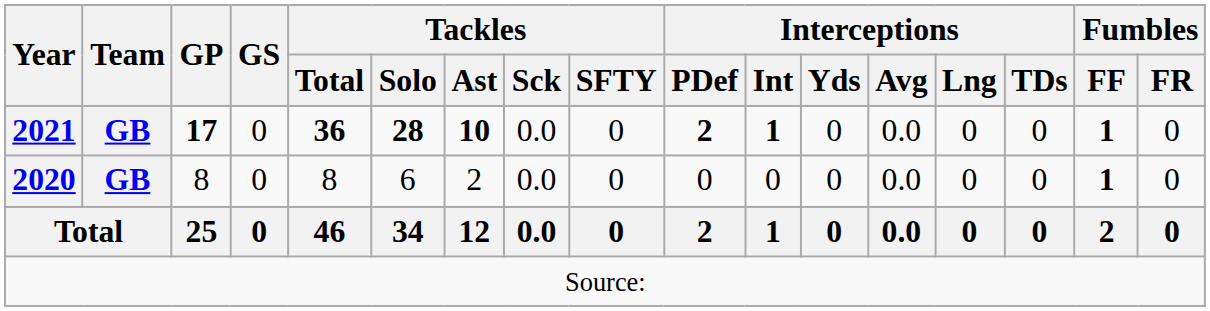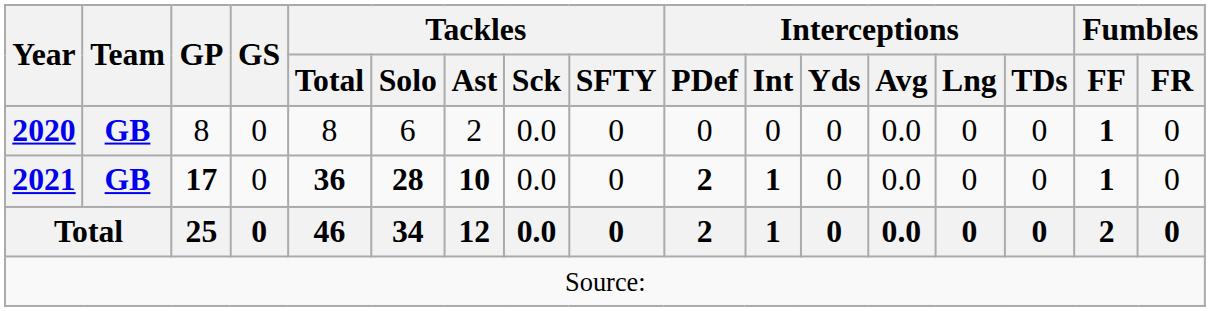 <table class="wikitable" style="text-align: center;">
 <tr>
 <th rowspan=2>Year</th>
 <th rowspan=2>Team</th>
 <th rowspan=2>GP</th>
 <th rowspan=2>GS</th>
 <th colspan=5>Tackles</th>
 <th colspan=6>Interceptions</th>
 <th colspan=2>Fumbles</th>
 </tr>
 <tr>
 <th>Total</th>
 <th>Solo</th>
 <th>Ast</th>
 <th>Sck</th>
 <th>SFTY</th>
 <th>PDef</th>
 <th>Int</th>
 <th>Yds</th>
 <th>Avg</th>
 <th>Lng</th>
 <th>TDs</th>
 <th>FF</th>
 <th>FR</th>
 </tr>
 <tr>
+<th><a href='#'>2020</a></th>
+<th><a href='#'>GB</a></th>
+<td>8</td>
+<td>0</td>
+<td>8</td>
+<td>6</td>
+<td>2</td>
+<td>0.0</td>
+<td>0</td>
+<td>0</td>
+<td>0</td>
+<td>0</td>
+<td>0.0</td>
+<td>0</td>
+<td>0</td>
+<td><strong>1</strong></td>
+<td>0</td>
+</tr>
+<tr>
 <th><a href='#'>2021</a></th>
 <th><a href='#'>GB</a></th>
 <td><strong>17</strong></td>
 <td>0</td>
 <td><strong>36</strong></td>
 <td><strong>28</strong></td>
 <td><strong>10</strong></td>
 <td>0.0</td>
 <td>0</td>
 <td><strong>2</strong></td>
 <td><strong>1</strong></td>
-<td>0</td>
-<td>0.0</td>
-<td>0</td>
-<td>0</td>
-<td><strong>1</strong></td>
-<td>0</td>
-</tr>
-<tr>
-<th><a href='#'>2020</a></th>
-<th><a href='#'>GB</a></th>
-<td>8</td>
-<td>0</td>
-<td>8</td>
-<td>6</td>
-<td>2</td>
-<td>0.0</td>
-<td>0</td>
-<td>0</td>
-<td>0</td>
 <td>0</td>
 <td>0.0</td>
 <td>0</td>
 <td>0</td>
 <td><strong>1</strong></td>
 <td>0</td>
 </tr>
 <tr>
 <th colspan="2">Total</th>
 <th>25</th>
 <th>0</th>
 <th>46</th>
 <th>34</th>
 <th>12</th>
 <th>0.0</th>
 <th>0</th>
 <th>2</th>
 <th>1</th>
 <th>0</th>
 <th>0.0</th>
 <th>0</th>
 <th>0</th>
 <th>2</th>
 <th>0</th>
 </tr>
 <tr>
 <td colspan="17"><small>Source: </small></td>
 </tr>
 </table>
